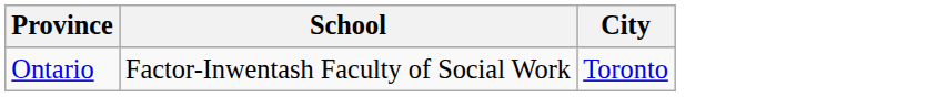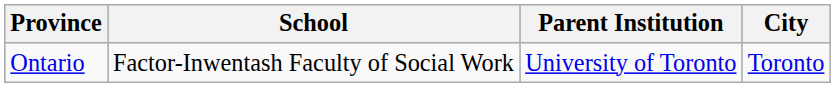 <table class="wikitable">
 <tr>
 <th>Province</th>
 <th>School</th>
+<th>Parent Institution</th>
 <th>City</th>
 </tr>
 <tr>
 <td><a href='#'>Ontario</a></td>
 <td>Factor-Inwentash Faculty of Social Work</td>
+<td><a href='#'>University of Toronto</a></td>
 <td><a href='#'>Toronto</a></td>
 </tr>
 </table>
